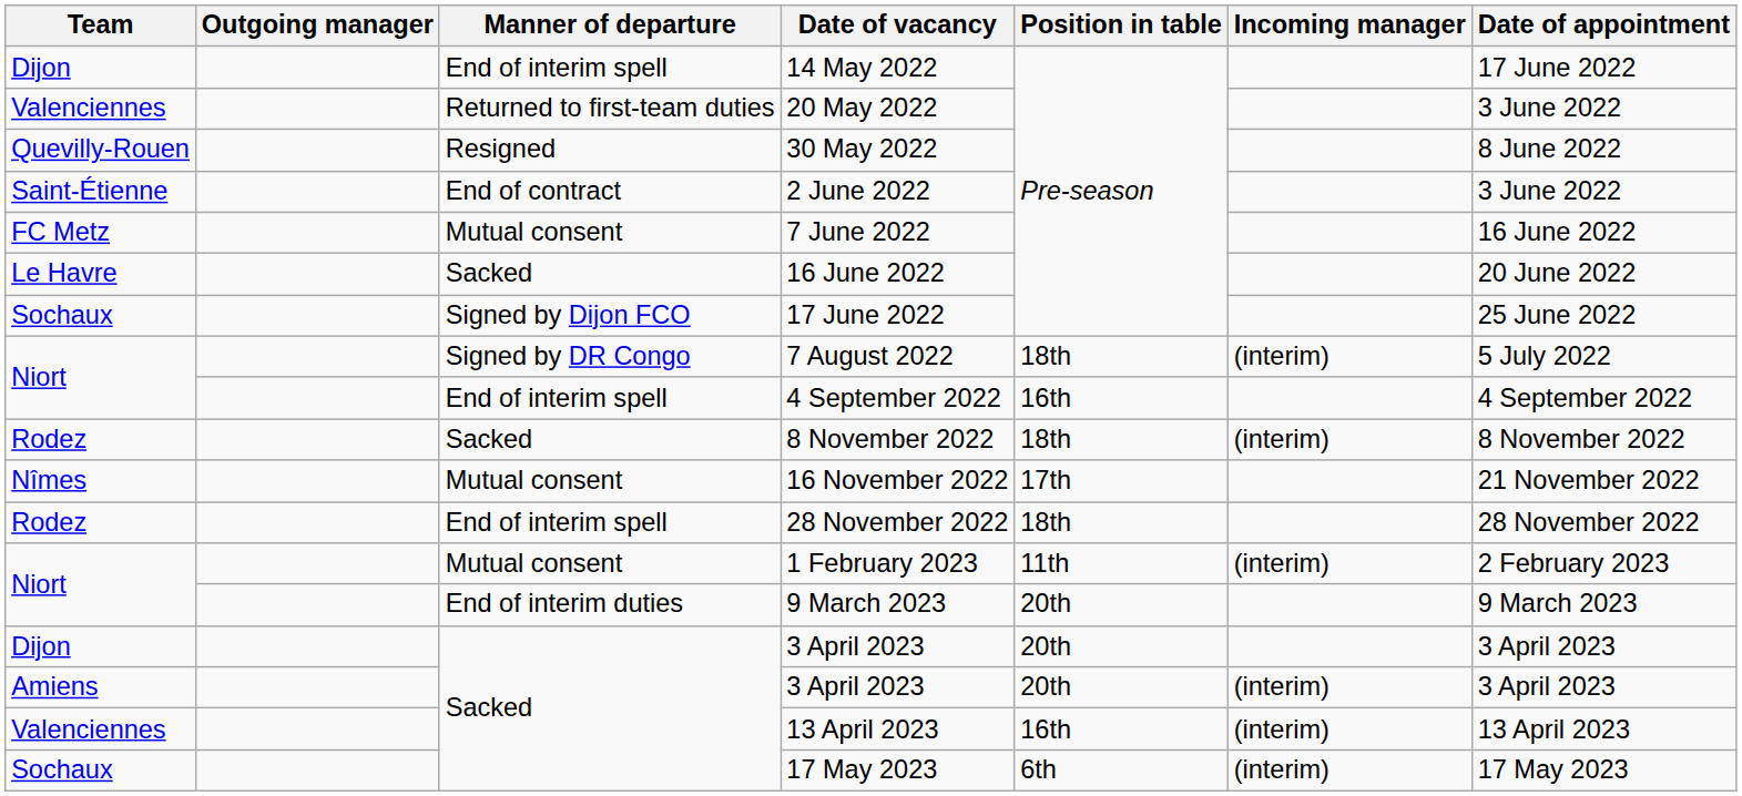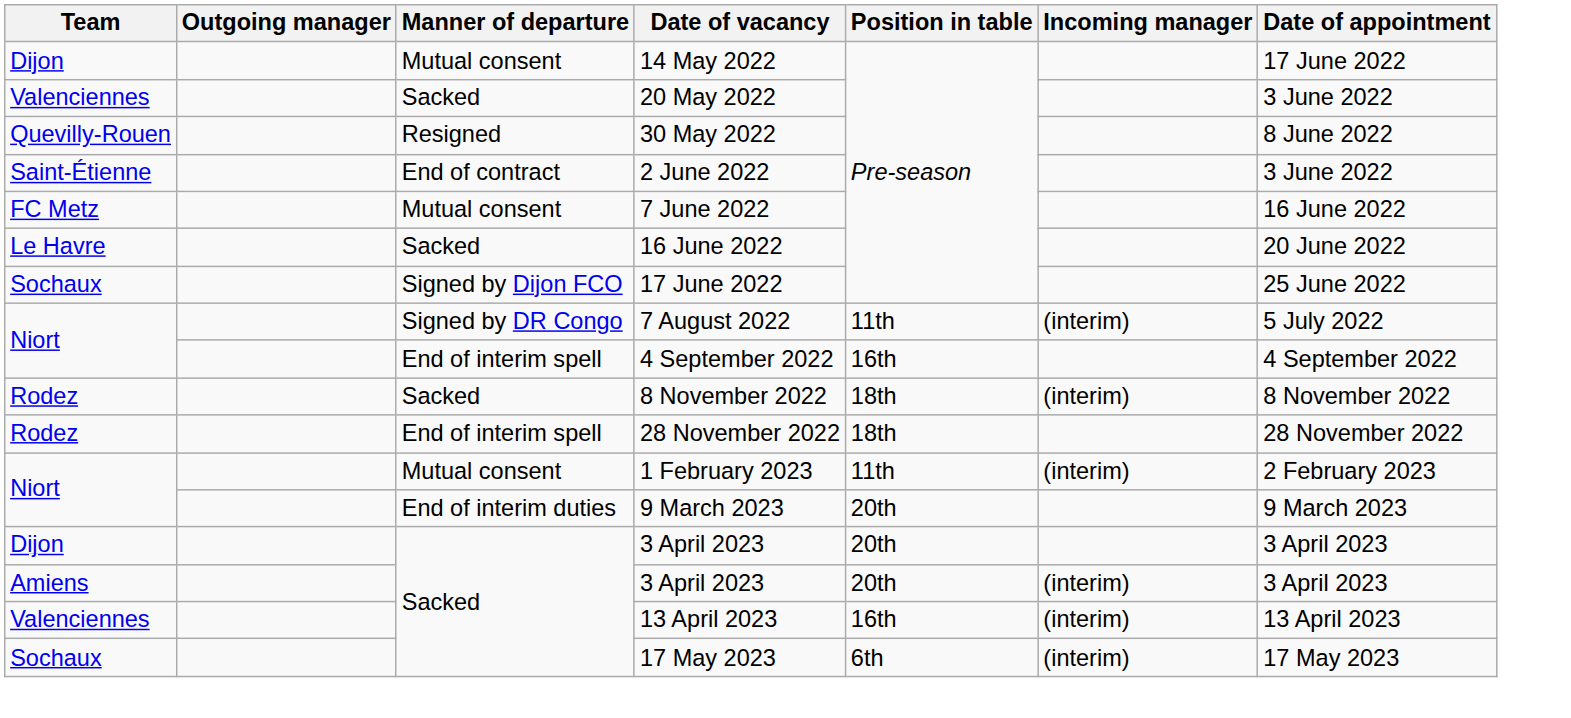 <table class="wikitable sortable">
 <tr>
 <th>Team</th>
 <th>Outgoing manager</th>
 <th>Manner of departure</th>
 <th>Date of vacancy</th>
 <th>Position in table</th>
 <th>Incoming manager</th>
 <th>Date of appointment</th>
 </tr>
 <tr>
 <td><a href='#'>Dijon</a></td>
 <td> </td>
-<td>End of interim spell</td>
+<td>Mutual consent</td>
 <td>14 May 2022</td>
 <td rowspan="7"><em>Pre-season</em></td>
 <td> </td>
 <td>17 June 2022</td>
 </tr>
 <tr>
 <td><a href='#'>Valenciennes</a></td>
 <td> </td>
-<td>Returned to first-team duties</td>
+<td>Sacked</td>
 <td>20 May 2022</td>
 <td> </td>
 <td>3 June 2022</td>
 </tr>
 <tr>
 <td><a href='#'>Quevilly-Rouen</a></td>
 <td> </td>
 <td>Resigned</td>
 <td>30 May 2022</td>
 <td> </td>
 <td>8 June 2022</td>
 </tr>
 <tr>
 <td><a href='#'>Saint-Étienne</a></td>
 <td> </td>
 <td>End of contract</td>
 <td>2 June 2022</td>
 <td> </td>
 <td>3 June 2022</td>
 </tr>
 <tr>
 <td><a href='#'>FC Metz</a></td>
 <td> </td>
 <td>Mutual consent</td>
 <td>7 June 2022</td>
 <td> </td>
 <td>16 June 2022</td>
 </tr>
 <tr>
 <td><a href='#'>Le Havre</a></td>
 <td> </td>
 <td>Sacked</td>
 <td>16 June 2022</td>
 <td> </td>
 <td>20 June 2022</td>
 </tr>
 <tr>
 <td><a href='#'>Sochaux</a></td>
 <td> </td>
 <td>Signed by <a href='#'>Dijon FCO</a></td>
 <td>17 June 2022</td>
 <td> </td>
 <td>25 June 2022</td>
 </tr>
 <tr>
 <td rowspan="2"><a href='#'>Niort</a></td>
 <td> </td>
 <td>Signed by <a href='#'>DR Congo</a></td>
 <td>7 August 2022</td>
-<td>18th</td>
+<td>11th</td>
 <td>  (interim)</td>
 <td>5 July 2022</td>
 </tr>
 <tr>
 <td> </td>
 <td>End of interim spell</td>
 <td>4 September 2022</td>
 <td>16th</td>
 <td> </td>
 <td>4 September 2022</td>
 </tr>
 <tr>
 <td><a href='#'>Rodez</a></td>
 <td> </td>
 <td>Sacked</td>
 <td>8 November 2022</td>
 <td>18th</td>
 <td>  (interim)</td>
 <td>8 November 2022</td>
-</tr>
-<tr>
-<td><a href='#'>Nîmes</a></td>
-<td> </td>
-<td>Mutual consent</td>
-<td>16 November 2022</td>
-<td>17th</td>
-<td> </td>
-<td>21 November 2022</td>
 </tr>
 <tr>
 <td><a href='#'>Rodez</a></td>
 <td> </td>
 <td>End of interim spell</td>
 <td>28 November 2022</td>
 <td>18th</td>
 <td> </td>
 <td>28 November 2022</td>
 </tr>
 <tr>
 <td rowspan="2"><a href='#'>Niort</a></td>
 <td> </td>
 <td>Mutual consent</td>
 <td>1 February 2023</td>
 <td>11th</td>
 <td>  (interim)</td>
 <td>2 February 2023</td>
 </tr>
 <tr>
 <td> </td>
 <td>End of interim duties</td>
 <td>9 March 2023</td>
 <td>20th</td>
 <td> </td>
 <td>9 March 2023</td>
 </tr>
 <tr>
 <td><a href='#'>Dijon</a></td>
 <td> </td>
 <td rowspan="4">Sacked</td>
 <td>3 April 2023</td>
 <td>20th</td>
 <td> </td>
 <td>3 April 2023</td>
 </tr>
 <tr>
 <td><a href='#'>Amiens</a></td>
 <td> </td>
 <td>3 April 2023</td>
 <td>20th</td>
 <td>  (interim)</td>
 <td>3 April 2023</td>
 </tr>
 <tr>
 <td><a href='#'>Valenciennes</a></td>
 <td> </td>
 <td>13 April 2023</td>
 <td>16th</td>
 <td>  (interim)</td>
 <td>13 April 2023</td>
 </tr>
 <tr>
 <td><a href='#'>Sochaux</a></td>
 <td> </td>
 <td>17 May 2023</td>
 <td>6th</td>
 <td>  (interim)</td>
 <td>17 May 2023</td>
 </tr>
 </table>
